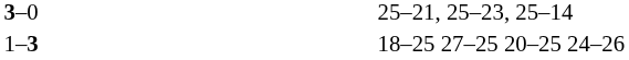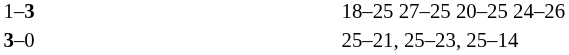 <table>
 <tr>
 <th width=200></th>
 <th width=80></th>
 <th width=200></th>
 <th width=220></th>
 </tr>
 <tr>
+<td align=right></td>
+<td align=center>1–<strong>3</strong></td>
+<td><strong></strong></td>
+<td>18–25 27–25 20–25 24–26</td>
+</tr>
+<tr>
 <td align=right><strong></strong></td>
 <td align=center><strong>3</strong>–0</td>
 <td></td>
 <td>25–21, 25–23, 25–14</td>
 </tr>
-<tr>
-<td align=right></td>
-<td align=center>1–<strong>3</strong></td>
-<td><strong></strong></td>
-<td>18–25 27–25 20–25 24–26</td>
-</tr>
 </table>
